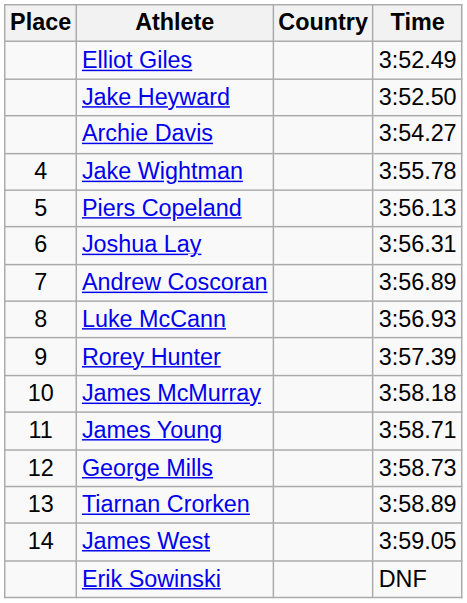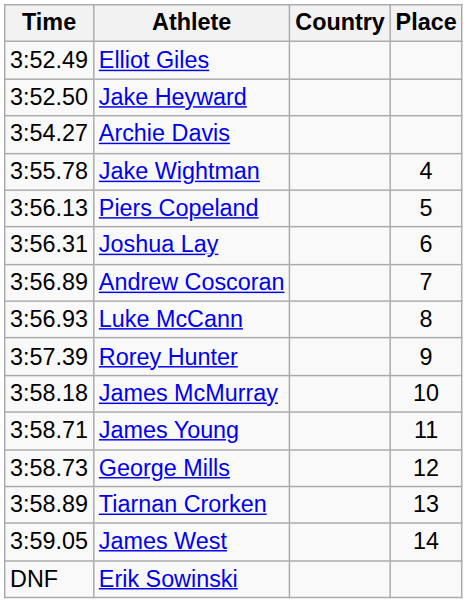 <table class="wikitable">
 <tr>
-<th>Place</th>
+<th>Time</th>
 <th>Athlete</th>
 <th>Country</th>
-<th>Time</th>
+<th>Place</th>
 </tr>
 <tr>
-<td align=center></td>
+<td>3:52.49</td>
 <td><a href='#'>Elliot Giles</a></td>
 <td></td>
-<td>3:52.49</td>
+<td align=center></td>
 </tr>
 <tr>
-<td align=center></td>
+<td>3:52.50</td>
 <td><a href='#'>Jake Heyward</a></td>
 <td></td>
-<td>3:52.50</td>
+<td align=center></td>
 </tr>
 <tr>
-<td align=center></td>
+<td>3:54.27</td>
 <td><a href='#'>Archie Davis</a></td>
 <td></td>
-<td>3:54.27</td>
+<td align=center></td>
 </tr>
 <tr>
-<td align=center>4</td>
+<td>3:55.78</td>
 <td><a href='#'>Jake Wightman</a></td>
 <td></td>
-<td>3:55.78</td>
+<td align=center>4</td>
 </tr>
 <tr>
-<td align=center>5</td>
+<td>3:56.13</td>
 <td><a href='#'>Piers Copeland</a></td>
 <td></td>
-<td>3:56.13</td>
+<td align=center>5</td>
 </tr>
 <tr>
-<td align=center>6</td>
+<td>3:56.31</td>
 <td><a href='#'>Joshua Lay</a></td>
 <td></td>
-<td>3:56.31</td>
+<td align=center>6</td>
 </tr>
 <tr>
-<td align=center>7</td>
+<td>3:56.89</td>
 <td><a href='#'>Andrew Coscoran</a></td>
 <td></td>
-<td>3:56.89</td>
+<td align=center>7</td>
 </tr>
 <tr>
-<td align=center>8</td>
+<td>3:56.93</td>
 <td><a href='#'>Luke McCann</a></td>
 <td></td>
-<td>3:56.93</td>
+<td align=center>8</td>
 </tr>
 <tr>
-<td align=center>9</td>
+<td>3:57.39</td>
 <td><a href='#'>Rorey Hunter</a></td>
 <td></td>
-<td>3:57.39</td>
+<td align=center>9</td>
 </tr>
 <tr>
-<td align=center>10</td>
+<td>3:58.18</td>
 <td><a href='#'>James McMurray</a></td>
 <td></td>
-<td>3:58.18</td>
+<td align=center>10</td>
 </tr>
 <tr>
-<td align=center>11</td>
+<td>3:58.71</td>
 <td><a href='#'>James Young</a></td>
 <td></td>
-<td>3:58.71</td>
+<td align=center>11</td>
 </tr>
 <tr>
-<td align=center>12</td>
+<td>3:58.73</td>
 <td><a href='#'>George Mills</a></td>
 <td></td>
-<td>3:58.73</td>
+<td align=center>12</td>
 </tr>
 <tr>
-<td align=center>13</td>
+<td>3:58.89</td>
 <td><a href='#'>Tiarnan Crorken</a></td>
 <td></td>
-<td>3:58.89</td>
+<td align=center>13</td>
 </tr>
 <tr>
-<td align=center>14</td>
+<td>3:59.05</td>
 <td><a href='#'>James West</a></td>
 <td></td>
-<td>3:59.05</td>
+<td align=center>14</td>
 </tr>
 <tr>
-<td align=center></td>
+<td>DNF</td>
 <td><a href='#'>Erik Sowinski</a></td>
 <td></td>
-<td>DNF</td>
+<td align=center></td>
 </tr>
 </table>
